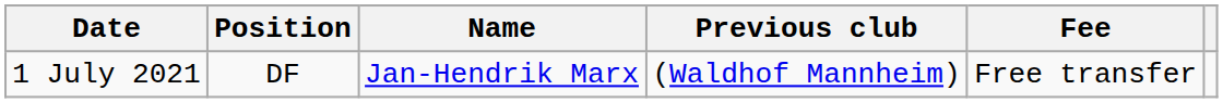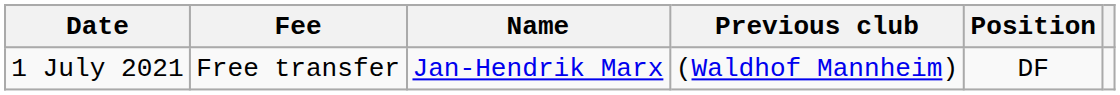 <table class="wikitable" style="text-align:center;">
 <tr>
 <th>Date</th>
-<th>Position</th>
+<th>Fee</th>
 <th>Name</th>
 <th>Previous club</th>
-<th>Fee</th>
+<th>Position</th>
 <th></th>
 </tr>
 <tr>
 <td>1 July 2021</td>
-<td>DF</td>
+<td>Free transfer</td>
 <td><a href='#'>Jan-Hendrik Marx</a></td>
 <td>(<a href='#'>Waldhof Mannheim</a>)</td>
-<td>Free transfer</td>
+<td>DF</td>
 <td></td>
 </tr>
 </table>
